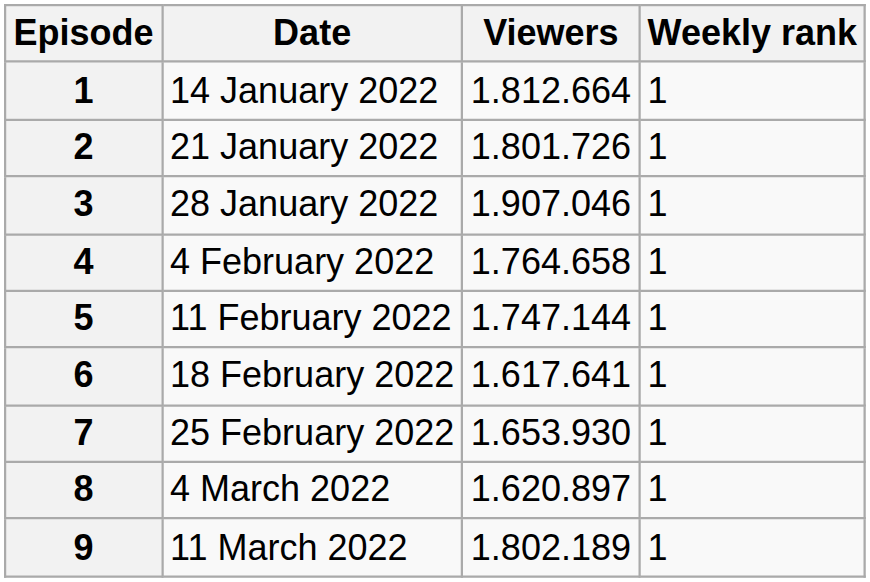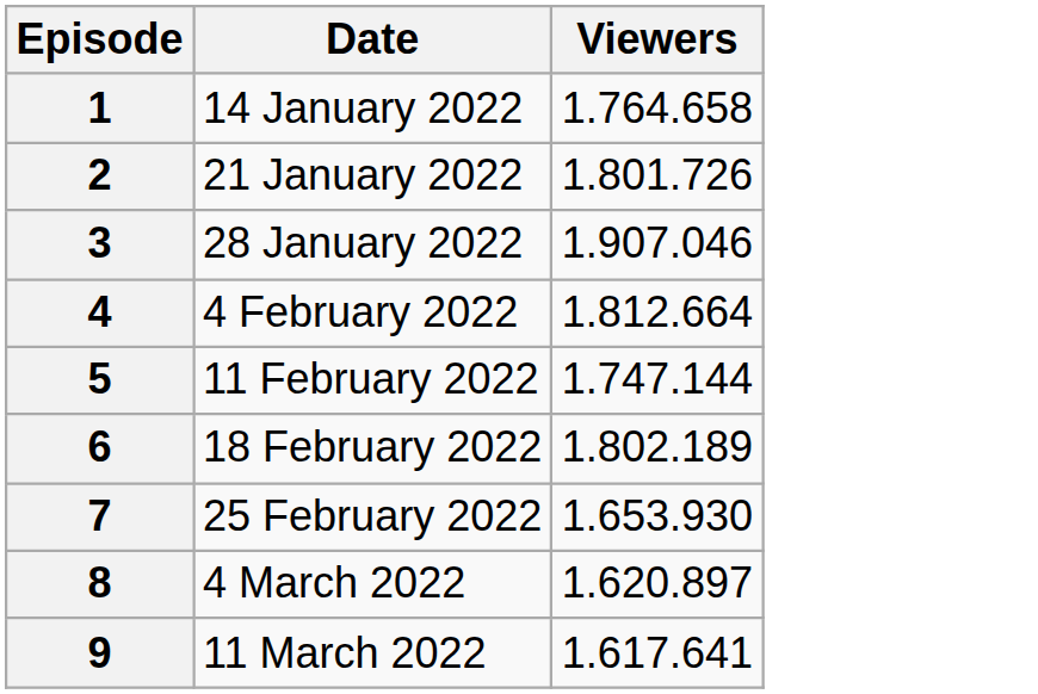 <table class="wikitable sortable">
 <tr>
 <th>Episode</th>
 <th>Date</th>
 <th>Viewers</th>
-<th>Weekly rank</th>
 </tr>
 <tr>
 <th>1</th>
 <td>14 January 2022</td>
-<td>1.812.664</td>
-<td>1</td>
+<td>1.764.658</td>
 </tr>
 <tr>
 <th>2</th>
 <td>21 January 2022</td>
 <td>1.801.726</td>
-<td>1</td>
 </tr>
 <tr>
 <th>3</th>
 <td>28 January 2022</td>
 <td>1.907.046</td>
-<td>1</td>
 </tr>
 <tr>
 <th>4</th>
 <td>4 February 2022</td>
-<td>1.764.658</td>
-<td>1</td>
+<td>1.812.664</td>
 </tr>
 <tr>
 <th>5</th>
 <td>11 February 2022</td>
 <td>1.747.144</td>
-<td>1</td>
 </tr>
 <tr>
 <th>6</th>
 <td>18 February 2022</td>
-<td>1.617.641</td>
-<td>1</td>
+<td>1.802.189</td>
 </tr>
 <tr>
 <th>7</th>
 <td>25 February 2022</td>
 <td>1.653.930</td>
-<td>1</td>
 </tr>
 <tr>
 <th>8</th>
 <td>4 March 2022</td>
 <td>1.620.897</td>
-<td>1</td>
 </tr>
 <tr>
 <th>9</th>
 <td>11 March 2022</td>
-<td>1.802.189</td>
-<td>1</td>
+<td>1.617.641</td>
 </tr>
 </table>
